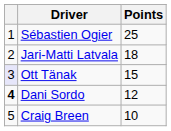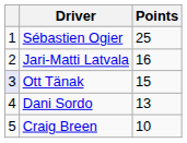 <table class="wikitable" style="font-size: 85%;">
 <tr>
 <th></th>
 <th>Driver</th>
 <th>Points</th>
 </tr>
 <tr>
 <td align="center">1</td>
 <td> <a href='#'>Sébastien Ogier</a></td>
 <td align="left">25</td>
 </tr>
 <tr>
 <td align="center">2</td>
 <td> <a href='#'>Jari-Matti Latvala</a></td>
-<td align="left">18</td>
+<td align="left">16</td>
 </tr>
 <tr>
 <td align="center" style="background: lavender;">3</td>
 <td> <a href='#'>Ott Tänak</a></td>
 <td align="left">15</td>
 </tr>
 <tr>
-<td align="center"><strong>4</strong></td>
+<td align="center">4</td>
 <td> <a href='#'>Dani Sordo</a></td>
-<td align="left">12</td>
+<td align="left">13</td>
 </tr>
 <tr>
 <td align="center">5</td>
 <td> <a href='#'>Craig Breen</a></td>
 <td align="left">10</td>
 </tr>
 </table>
